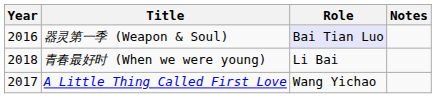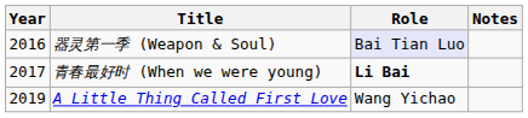 <table class="wikitable sortable">
 <tr>
 <th>Year</th>
 <th>Title</th>
 <th>Role</th>
 <th class="unsortable">Notes</th>
 </tr>
 <tr>
 <td>2016</td>
 <td><em>器灵第一季</em> (Weapon & Soul)</td>
 <td style="background: lavender;">Bai Tian Luo</td>
 <td></td>
 </tr>
 <tr>
-<td>2018</td>
+<td>2017</td>
 <td><em>青春最好时</em> (When we were young)</td>
-<td>Li Bai</td>
+<td><strong>Li Bai</strong></td>
 <td></td>
 </tr>
 <tr>
-<td>2017</td>
+<td>2019</td>
 <td><em><a href='#'>A Little Thing Called First Love</a></em></td>
 <td>Wang Yichao</td>
 <td></td>
 </tr>
 </table>
